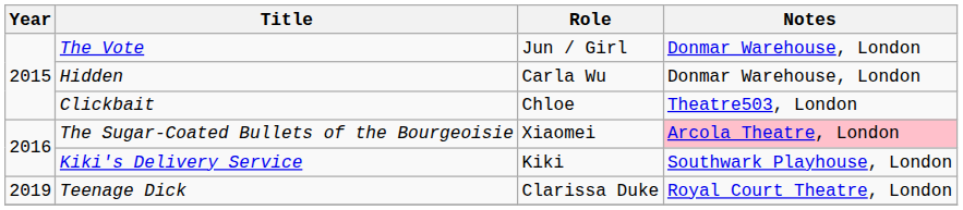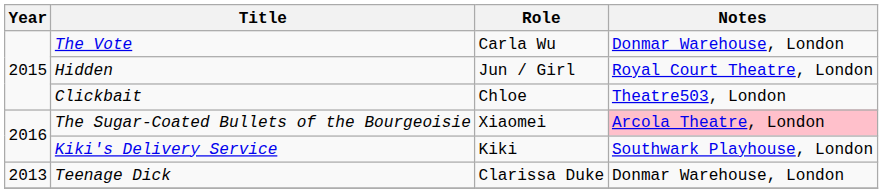 <table class="wikitable sortable">
 <tr>
 <th>Year</th>
 <th>Title</th>
 <th>Role</th>
 <th class="unsortable">Notes</th>
 </tr>
 <tr>
 <td rowspan="3">2015</td>
 <td><em><a href='#'>The Vote</a></em></td>
-<td>Jun / Girl</td>
+<td>Carla Wu</td>
 <td><a href='#'>Donmar Warehouse</a>, London</td>
 </tr>
 <tr>
 <td><em>Hidden</em></td>
-<td>Carla Wu</td>
-<td>Donmar Warehouse, London</td>
+<td>Jun / Girl</td>
+<td><a href='#'>Royal Court Theatre</a>, London</td>
 </tr>
 <tr>
 <td><em>Clickbait</em></td>
 <td>Chloe</td>
 <td><a href='#'>Theatre503</a>, London</td>
 </tr>
 <tr>
 <td rowspan="2">2016</td>
 <td><em>The Sugar-Coated Bullets of the Bourgeoisie</em></td>
 <td>Xiaomei</td>
 <td style="background: pink;"><a href='#'>Arcola Theatre</a>, London</td>
 </tr>
 <tr>
 <td><em><a href='#'>Kiki's Delivery Service</a></em></td>
 <td>Kiki</td>
 <td><a href='#'>Southwark Playhouse</a>, London</td>
 </tr>
 <tr>
-<td>2019</td>
+<td>2013</td>
 <td><em>Teenage Dick</em></td>
 <td>Clarissa Duke</td>
-<td><a href='#'>Royal Court Theatre</a>, London</td>
+<td>Donmar Warehouse, London</td>
 </tr>
 <tr>
 </tr>
 </table>
